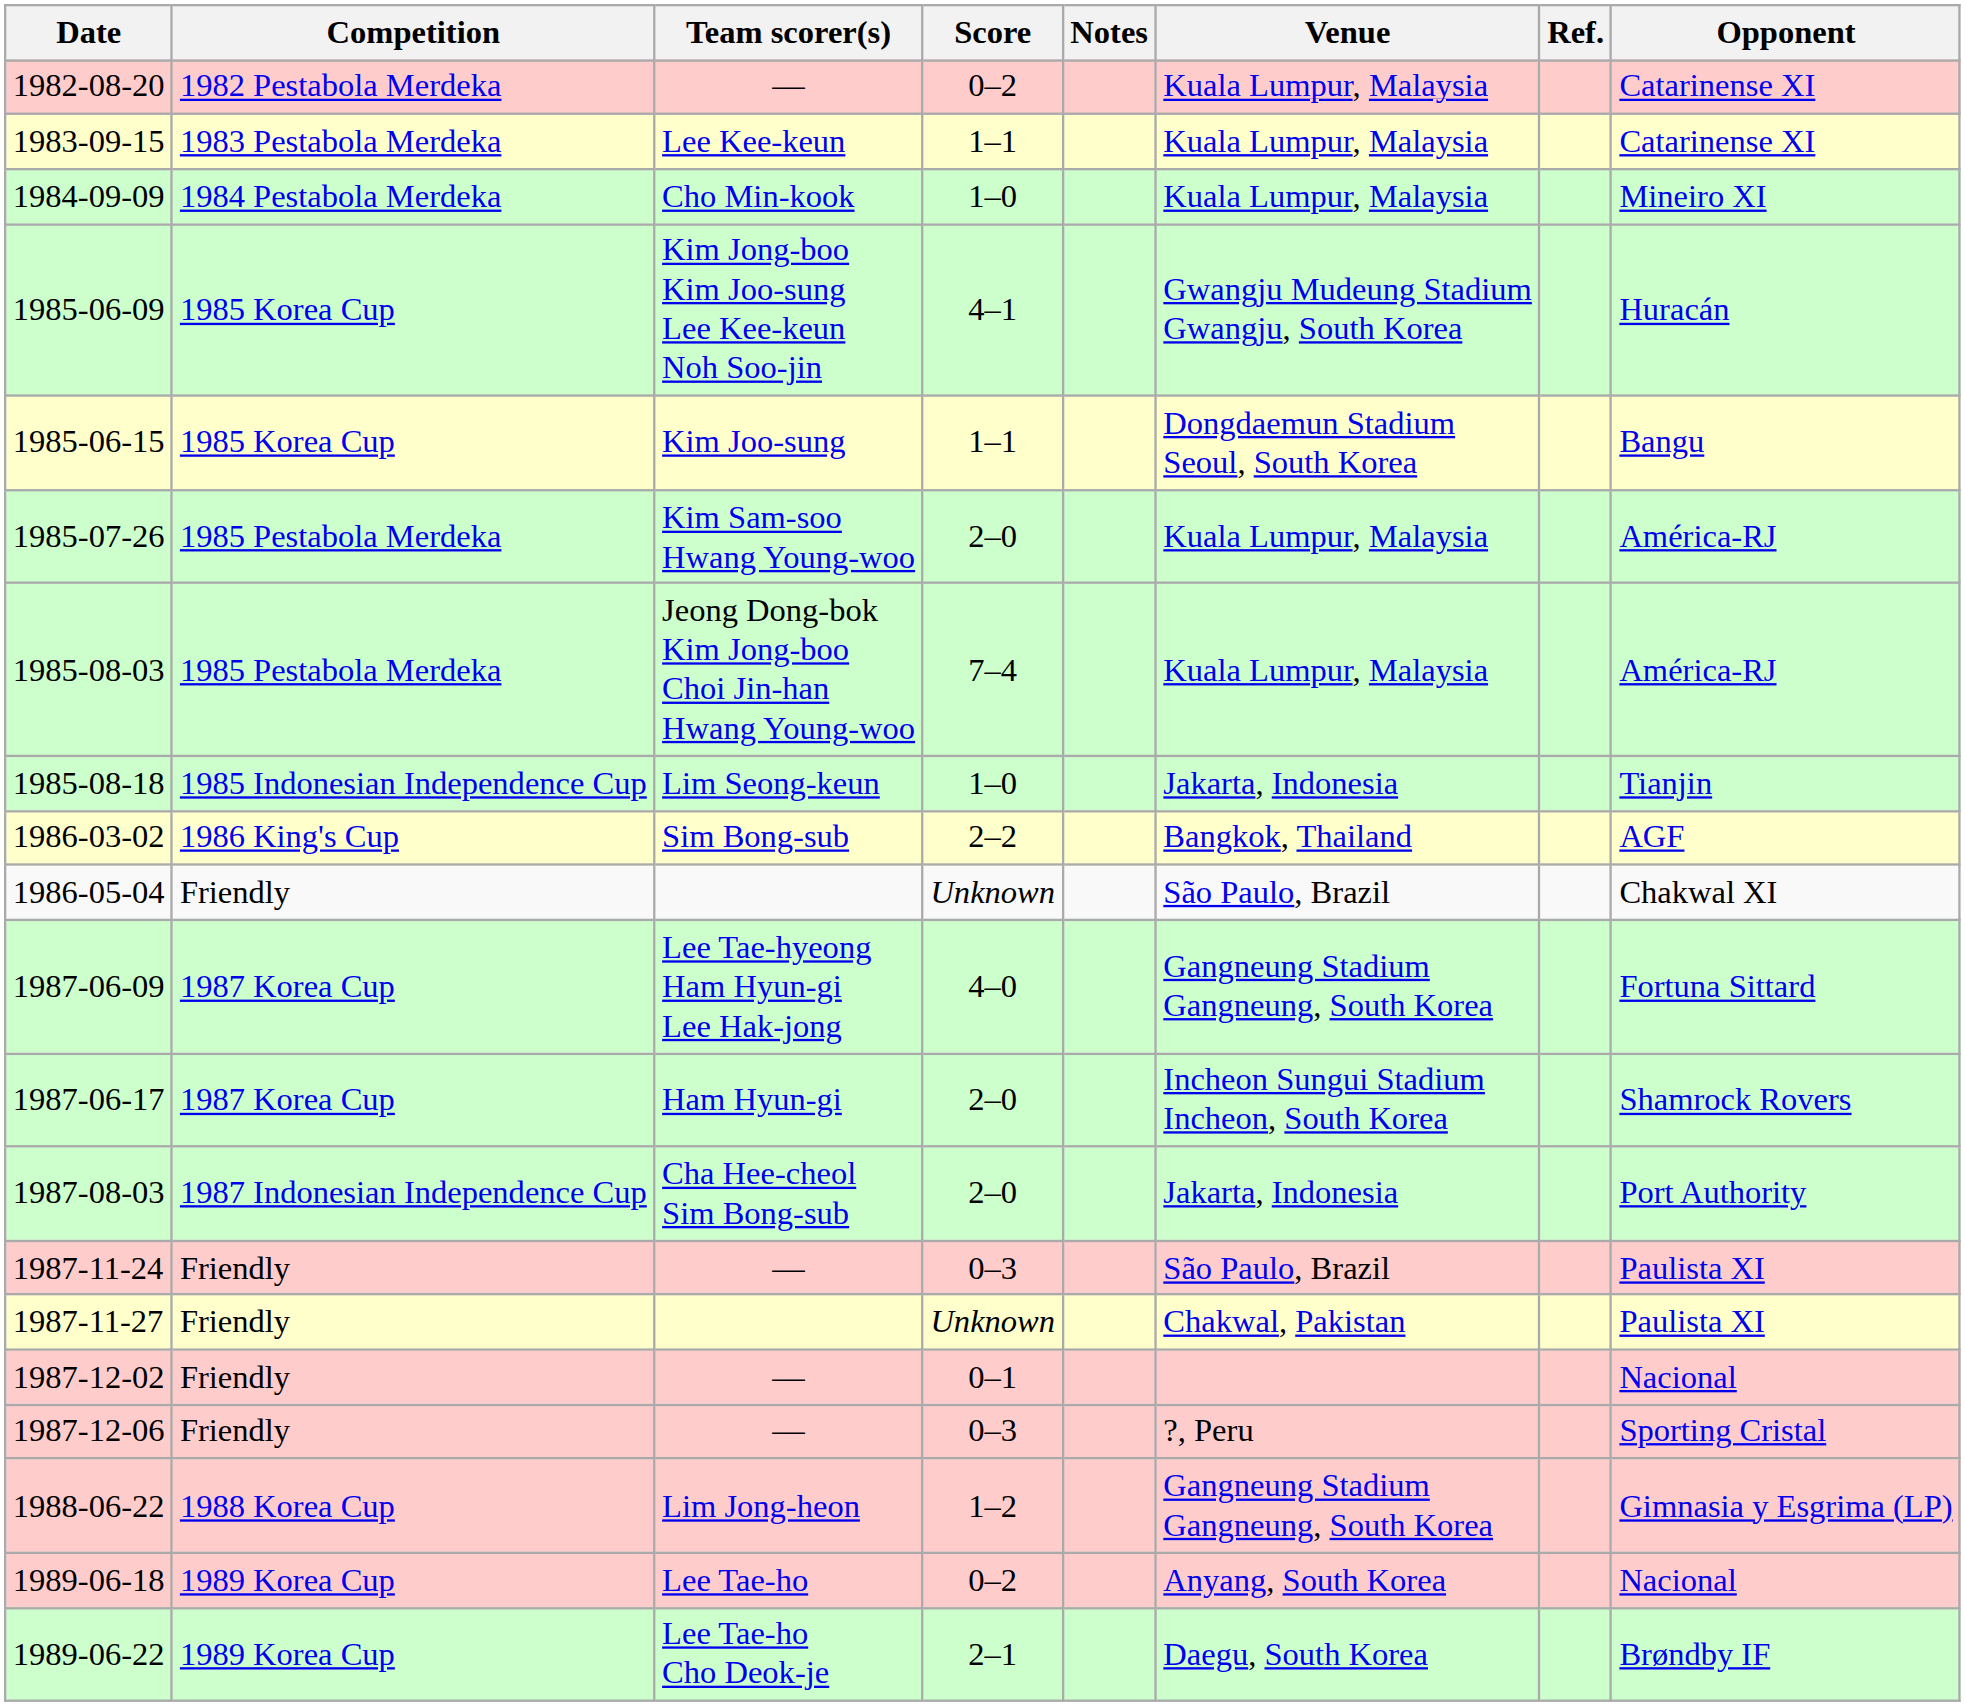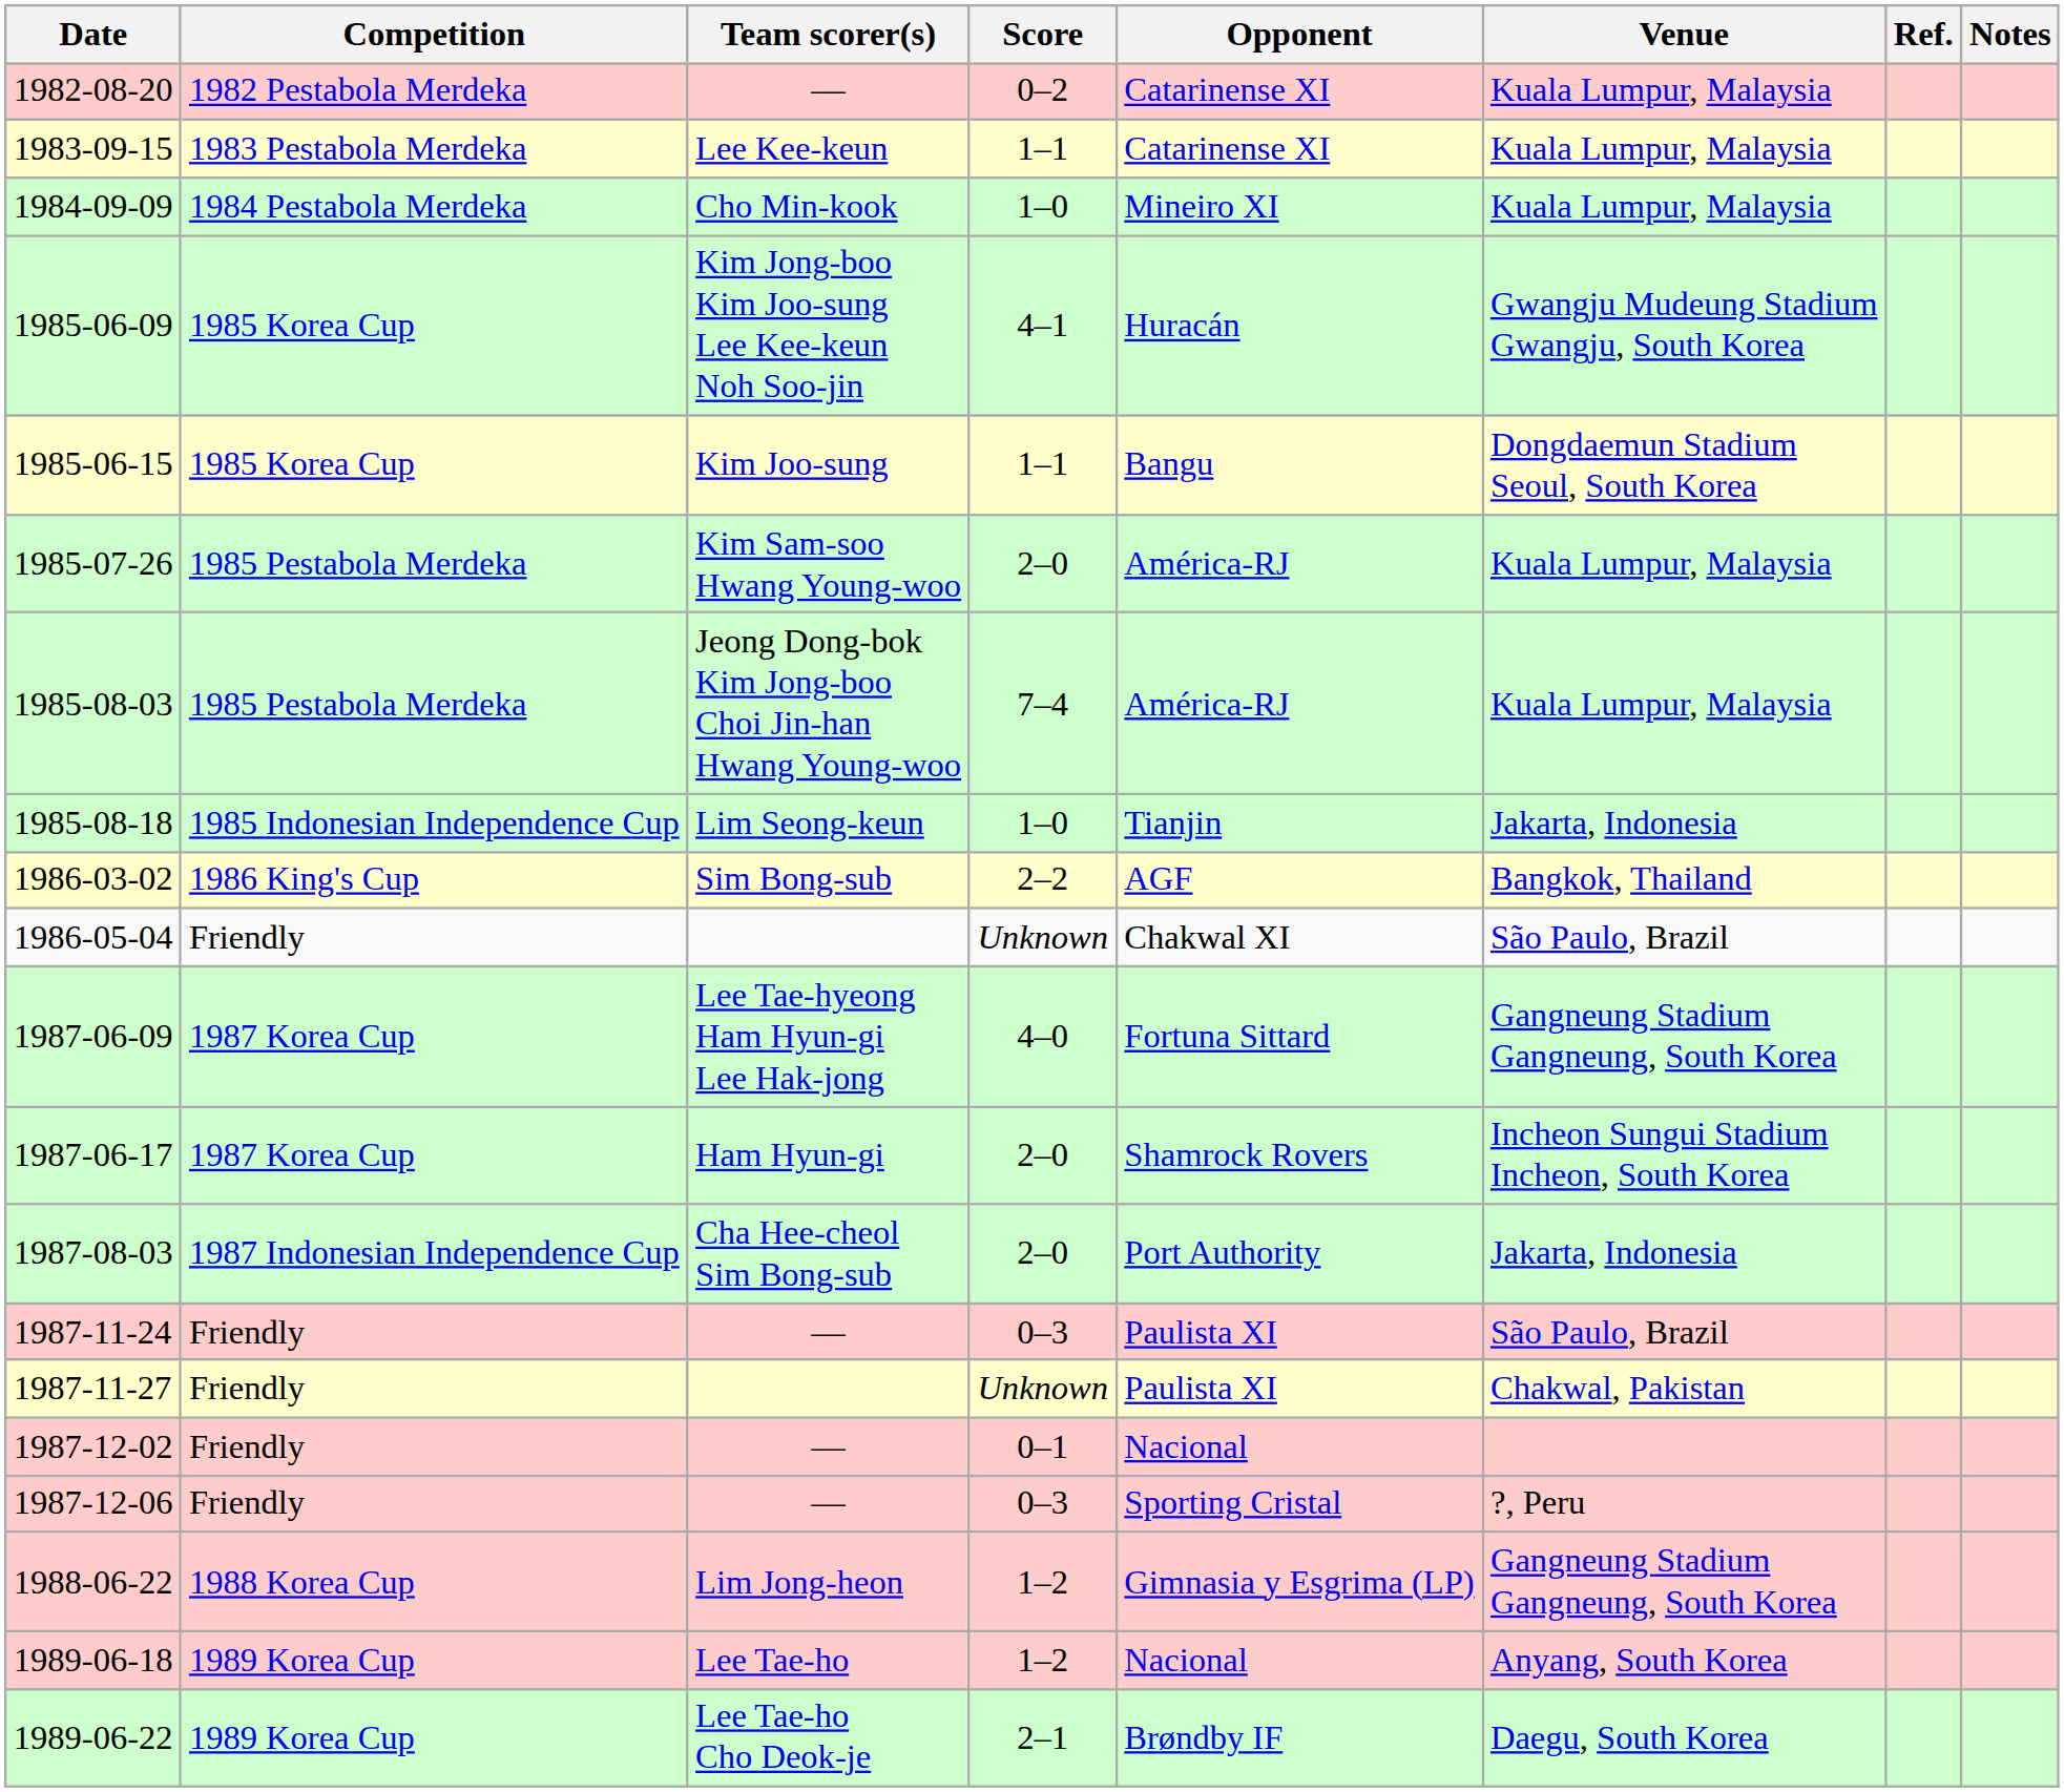 <table class="wikitable" style="font-size:88%;">
 <tr>
 <th>Date</th>
 <th>Competition</th>
 <th>Team scorer(s)</th>
 <th>Score</th>
-<th>Notes</th>
+<th>Opponent</th>
 <th>Venue</th>
 <th>Ref.</th>
-<th>Opponent</th>
+<th>Notes</th>
 </tr>
 <tr bgcolor="#ffcccc">
 <td>1982-08-20</td>
 <td><a href='#'>1982 Pestabola Merdeka</a></td>
 <td align="center">—</td>
 <td align="center">0–2</td>
-<td></td>
+<td> <a href='#'>Catarinense XI</a></td>
 <td><a href='#'>Kuala Lumpur</a>, <a href='#'>Malaysia</a></td>
 <td></td>
-<td> <a href='#'>Catarinense XI</a></td>
+<td></td>
 </tr>
 <tr bgcolor="#ffffcc">
 <td>1983-09-15</td>
 <td><a href='#'>1983 Pestabola Merdeka</a></td>
 <td><a href='#'>Lee Kee-keun</a> </td>
 <td align="center">1–1</td>
-<td></td>
+<td> <a href='#'>Catarinense XI</a></td>
 <td><a href='#'>Kuala Lumpur</a>, <a href='#'>Malaysia</a></td>
 <td></td>
-<td> <a href='#'>Catarinense XI</a></td>
+<td></td>
 </tr>
 <tr bgcolor="#ccffcc">
 <td>1984-09-09</td>
 <td><a href='#'>1984 Pestabola Merdeka</a></td>
 <td><a href='#'>Cho Min-kook</a> </td>
 <td align="center">1–0</td>
-<td></td>
+<td> <a href='#'>Mineiro XI</a></td>
 <td><a href='#'>Kuala Lumpur</a>, <a href='#'>Malaysia</a></td>
 <td></td>
-<td> <a href='#'>Mineiro XI</a></td>
+<td></td>
 </tr>
 <tr bgcolor="#ccffcc">
 <td>1985-06-09</td>
 <td><a href='#'>1985 Korea Cup</a></td>
 <td><a href='#'>Kim Jong-boo</a> <br><a href='#'>Kim Joo-sung</a> <br><a href='#'>Lee Kee-keun</a> <br><a href='#'>Noh Soo-jin</a> </td>
 <td align="center">4–1</td>
-<td></td>
+<td> <a href='#'>Huracán</a></td>
 <td><a href='#'>Gwangju Mudeung Stadium</a><br><a href='#'>Gwangju</a>, <a href='#'>South Korea</a></td>
 <td></td>
-<td> <a href='#'>Huracán</a></td>
+<td></td>
 </tr>
 <tr bgcolor="#ffffcc">
 <td>1985-06-15</td>
 <td><a href='#'>1985 Korea Cup</a></td>
 <td><a href='#'>Kim Joo-sung</a> </td>
 <td align="center">1–1 <br></td>
-<td></td>
+<td> <a href='#'>Bangu</a></td>
 <td><a href='#'>Dongdaemun Stadium</a><br><a href='#'>Seoul</a>, <a href='#'>South Korea</a></td>
 <td></td>
-<td> <a href='#'>Bangu</a></td>
+<td></td>
 </tr>
 <tr bgcolor="#ccffcc">
 <td>1985-07-26</td>
 <td><a href='#'>1985 Pestabola Merdeka</a></td>
 <td><a href='#'>Kim Sam-soo</a> <br><a href='#'>Hwang Young-woo</a> </td>
 <td align="center">2–0</td>
-<td></td>
+<td> <a href='#'>América-RJ</a></td>
 <td><a href='#'>Kuala Lumpur</a>, <a href='#'>Malaysia</a></td>
 <td></td>
-<td> <a href='#'>América-RJ</a></td>
+<td></td>
 </tr>
 <tr bgcolor="#ccffcc">
 <td>1985-08-03</td>
 <td><a href='#'>1985 Pestabola Merdeka</a></td>
 <td>Jeong Dong-bok <br><a href='#'>Kim Jong-boo</a> <br><a href='#'>Choi Jin-han</a> <br><a href='#'>Hwang Young-woo</a> </td>
 <td align="center">7–4 </td>
-<td></td>
+<td> <a href='#'>América-RJ</a></td>
 <td><a href='#'>Kuala Lumpur</a>, <a href='#'>Malaysia</a></td>
 <td></td>
-<td> <a href='#'>América-RJ</a></td>
+<td></td>
 </tr>
 <tr bgcolor="#ccffcc">
 <td>1985-08-18</td>
 <td><a href='#'>1985 Indonesian Independence Cup</a></td>
 <td><a href='#'>Lim Seong-keun</a> </td>
 <td align="center">1–0</td>
-<td></td>
+<td> <a href='#'>Tianjin</a></td>
 <td><a href='#'>Jakarta</a>, <a href='#'>Indonesia</a></td>
 <td></td>
-<td> <a href='#'>Tianjin</a></td>
+<td></td>
 </tr>
 <tr bgcolor="#ffffcc">
 <td>1986-03-02</td>
 <td><a href='#'>1986 King's Cup</a></td>
 <td><a href='#'>Sim Bong-sub</a> </td>
 <td align="center">2–2</td>
-<td></td>
+<td> <a href='#'>AGF</a></td>
 <td><a href='#'>Bangkok</a>, <a href='#'>Thailand</a></td>
 <td></td>
-<td> <a href='#'>AGF</a></td>
+<td></td>
 </tr>
 <tr>
 <td>1986-05-04</td>
 <td>Friendly</td>
 <td></td>
 <td align="center"><em>Unknown</em></td>
-<td></td>
+<td> Chakwal XI</td>
 <td><a href='#'>São Paulo</a>, Brazil</td>
 <td></td>
-<td> Chakwal XI</td>
+<td></td>
 </tr>
 <tr bgcolor="#ccffcc">
 <td>1987-06-09</td>
 <td><a href='#'>1987 Korea Cup</a></td>
 <td><a href='#'>Lee Tae-hyeong</a> <br><a href='#'>Ham Hyun-gi</a> <br><a href='#'>Lee Hak-jong</a> </td>
 <td align="center">4–0</td>
-<td></td>
+<td> <a href='#'>Fortuna Sittard</a></td>
 <td><a href='#'>Gangneung Stadium</a><br><a href='#'>Gangneung</a>, <a href='#'>South Korea</a></td>
 <td></td>
-<td> <a href='#'>Fortuna Sittard</a></td>
+<td></td>
 </tr>
 <tr bgcolor="#ccffcc">
 <td>1987-06-17</td>
 <td><a href='#'>1987 Korea Cup</a></td>
 <td><a href='#'>Ham Hyun-gi</a> </td>
 <td align="center">2–0</td>
-<td></td>
+<td> <a href='#'>Shamrock Rovers</a></td>
 <td><a href='#'>Incheon Sungui Stadium</a><br><a href='#'>Incheon</a>, <a href='#'>South Korea</a></td>
 <td></td>
-<td> <a href='#'>Shamrock Rovers</a></td>
+<td></td>
 </tr>
 <tr bgcolor="#ccffcc">
 <td>1987-08-03</td>
 <td><a href='#'>1987 Indonesian Independence Cup</a></td>
 <td><a href='#'>Cha Hee-cheol</a> <br><a href='#'>Sim Bong-sub</a> </td>
 <td align="center">2–0</td>
-<td></td>
+<td> <a href='#'>Port Authority</a></td>
 <td><a href='#'>Jakarta</a>, <a href='#'>Indonesia</a></td>
 <td></td>
-<td> <a href='#'>Port Authority</a></td>
+<td></td>
 </tr>
 <tr bgcolor="#ffcccc">
 <td>1987-11-24</td>
 <td>Friendly</td>
 <td align="center">—</td>
 <td align="center">0–3</td>
-<td></td>
+<td> <a href='#'>Paulista XI</a></td>
 <td><a href='#'>São Paulo</a>, Brazil</td>
 <td></td>
-<td> <a href='#'>Paulista XI</a></td>
+<td></td>
 </tr>
 <tr bgcolor="#ffffcc">
 <td>1987-11-27</td>
 <td>Friendly</td>
 <td></td>
 <td align="center"><em>Unknown</em></td>
-<td></td>
+<td> <a href='#'>Paulista XI</a></td>
 <td><a href='#'>Chakwal</a>, <a href='#'>Pakistan</a></td>
 <td></td>
-<td> <a href='#'>Paulista XI</a></td>
+<td></td>
 </tr>
 <tr bgcolor="#ffcccc">
 <td>1987-12-02</td>
 <td>Friendly</td>
 <td align="center">—</td>
 <td align="center">0–1</td>
+<td> <a href='#'>Nacional</a></td>
 <td></td>
 <td></td>
 <td></td>
-<td> <a href='#'>Nacional</a></td>
 </tr>
 <tr bgcolor="#ffcccc">
 <td>1987-12-06</td>
 <td>Friendly</td>
 <td align="center">—</td>
 <td align="center">0–3</td>
-<td></td>
+<td> <a href='#'>Sporting Cristal</a></td>
 <td>?, Peru</td>
 <td></td>
-<td> <a href='#'>Sporting Cristal</a></td>
+<td></td>
 </tr>
 <tr bgcolor="#ffcccc">
 <td>1988-06-22</td>
 <td><a href='#'>1988 Korea Cup</a></td>
 <td><a href='#'>Lim Jong-heon</a> </td>
 <td align="center">1–2</td>
-<td></td>
+<td> <a href='#'>Gimnasia y Esgrima (LP)</a></td>
 <td><a href='#'>Gangneung Stadium</a><br><a href='#'>Gangneung</a>, <a href='#'>South Korea</a></td>
 <td></td>
-<td> <a href='#'>Gimnasia y Esgrima (LP)</a></td>
+<td></td>
 </tr>
 <tr bgcolor="#ffcccc">
 <td>1989-06-18</td>
 <td><a href='#'>1989 Korea Cup</a></td>
 <td><a href='#'>Lee Tae-ho</a> </td>
-<td align="center">0–2</td>
-<td></td>
+<td align="center">1–2</td>
+<td> <a href='#'>Nacional</a></td>
 <td><a href='#'>Anyang</a>, <a href='#'>South Korea</a></td>
 <td></td>
-<td> <a href='#'>Nacional</a></td>
+<td></td>
 </tr>
 <tr bgcolor="#ccffcc">
 <td>1989-06-22</td>
 <td><a href='#'>1989 Korea Cup</a></td>
 <td><a href='#'>Lee Tae-ho</a> <br><a href='#'>Cho Deok-je</a> </td>
 <td align="center">2–1</td>
-<td></td>
+<td> <a href='#'>Brøndby IF</a></td>
 <td><a href='#'>Daegu</a>, <a href='#'>South Korea</a></td>
 <td></td>
-<td> <a href='#'>Brøndby IF</a></td>
+<td></td>
 </tr>
 </table>
